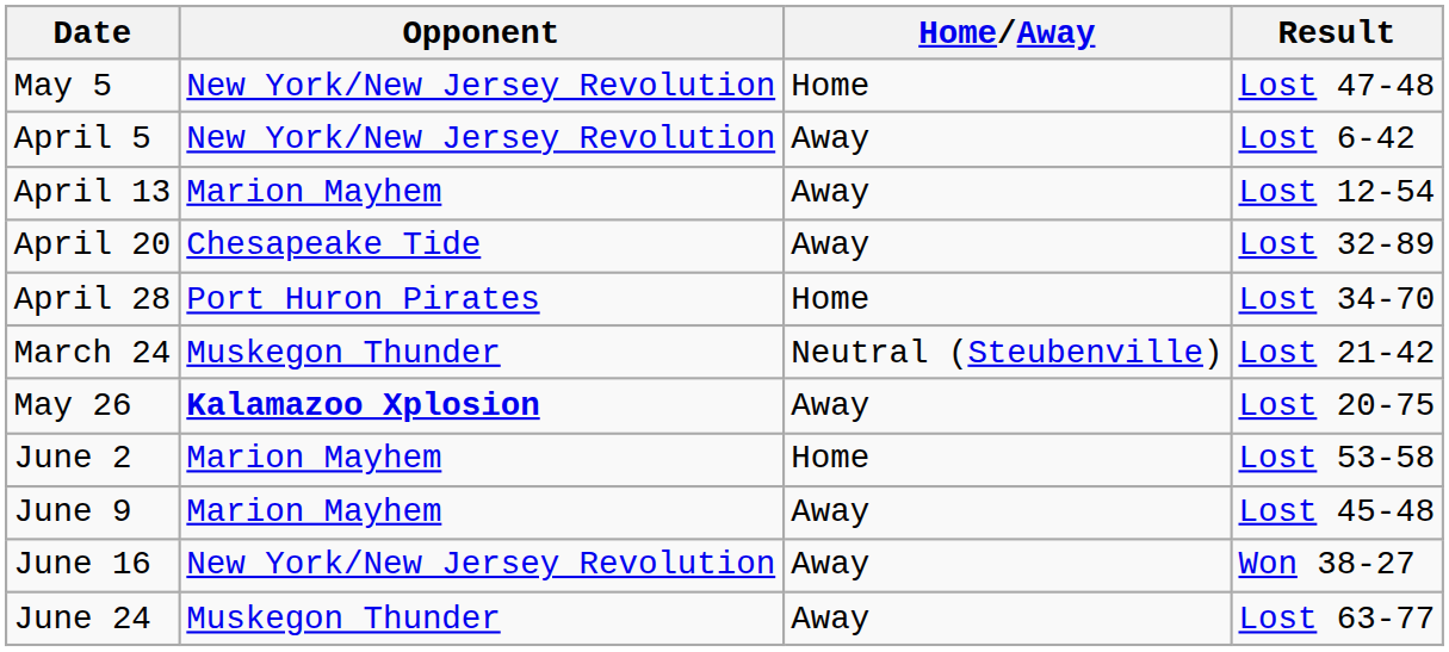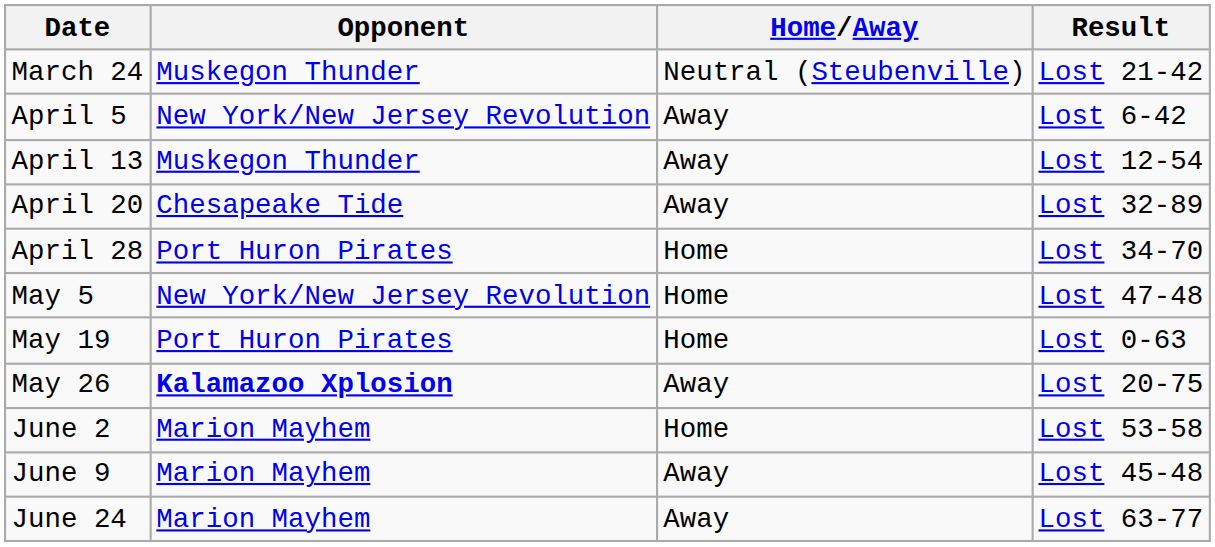 <table class="wikitable">
 <tr>
 <th>Date</th>
 <th>Opponent</th>
 <th><a href='#'>Home</a>/<a href='#'>Away</a></th>
 <th>Result</th>
 </tr>
 <tr>
-<td>May 5</td>
-<td><a href='#'>New York/New Jersey Revolution</a></td>
-<td>Home</td>
-<td><a href='#'>Lost</a> 47-48</td>
+<td>March 24</td>
+<td><a href='#'>Muskegon Thunder</a></td>
+<td>Neutral (<a href='#'>Steubenville</a>)</td>
+<td><a href='#'>Lost</a> 21-42</td>
 </tr>
 <tr>
 <td>April 5</td>
 <td><a href='#'>New York/New Jersey Revolution</a></td>
 <td>Away</td>
 <td><a href='#'>Lost</a> 6-42</td>
 </tr>
 <tr>
 <td>April 13</td>
-<td><a href='#'>Marion Mayhem</a></td>
+<td><a href='#'>Muskegon Thunder</a></td>
 <td>Away</td>
 <td><a href='#'>Lost</a> 12-54</td>
 </tr>
 <tr>
 <td>April 20</td>
 <td><a href='#'>Chesapeake Tide</a></td>
 <td>Away</td>
 <td><a href='#'>Lost</a> 32-89</td>
 </tr>
 <tr>
 <td>April 28</td>
 <td><a href='#'>Port Huron Pirates</a></td>
 <td>Home</td>
 <td><a href='#'>Lost</a> 34-70</td>
 </tr>
 <tr>
-<td>March 24</td>
-<td><a href='#'>Muskegon Thunder</a></td>
-<td>Neutral (<a href='#'>Steubenville</a>)</td>
-<td><a href='#'>Lost</a> 21-42</td>
+<td>May 5</td>
+<td><a href='#'>New York/New Jersey Revolution</a></td>
+<td>Home</td>
+<td><a href='#'>Lost</a> 47-48</td>
+</tr>
+<tr>
+<td>May 19</td>
+<td><a href='#'>Port Huron Pirates</a></td>
+<td>Home</td>
+<td><a href='#'>Lost</a> 0-63</td>
 </tr>
 <tr>
 <td>May 26</td>
 <td><strong><a href='#'>Kalamazoo Xplosion</a></strong></td>
 <td>Away</td>
 <td><a href='#'>Lost</a> 20-75</td>
 </tr>
 <tr>
 <td>June 2</td>
 <td><a href='#'>Marion Mayhem</a></td>
 <td>Home</td>
 <td><a href='#'>Lost</a> 53-58</td>
 </tr>
 <tr>
 <td>June 9</td>
 <td><a href='#'>Marion Mayhem</a></td>
 <td>Away</td>
 <td><a href='#'>Lost</a> 45-48</td>
 </tr>
 <tr>
-<td>June 16</td>
-<td><a href='#'>New York/New Jersey Revolution</a></td>
-<td>Away</td>
-<td><a href='#'>Won</a> 38-27</td>
-</tr>
-<tr>
 <td>June 24</td>
-<td><a href='#'>Muskegon Thunder</a></td>
+<td><a href='#'>Marion Mayhem</a></td>
 <td>Away</td>
 <td><a href='#'>Lost</a> 63-77</td>
 </tr>
 </table>
